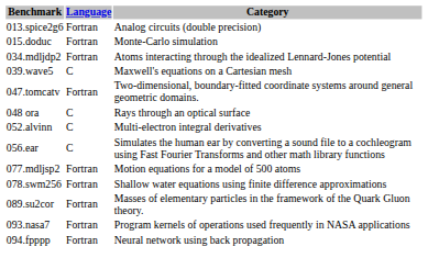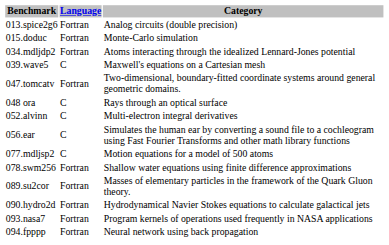 <table style="background:white; color:black" >
 <tr style="background:silver; color:black">
 <th>Benchmark</th>
 <th><a href='#'>Language</a></th>
 <th>Category</th>
 </tr>
 <tr>
 <td>013.spice2g6</td>
 <td>Fortran</td>
 <td>Analog circuits (double precision)</td>
 </tr>
 <tr>
 <td>015.doduc</td>
 <td>Fortran</td>
 <td>Monte-Carlo simulation</td>
 </tr>
 <tr>
 <td>034.mdljdp2</td>
 <td>Fortran</td>
 <td>Atoms interacting through the idealized Lennard-Jones potential</td>
 </tr>
 <tr>
 <td>039.wave5</td>
 <td>C</td>
 <td>Maxwell's equations on a Cartesian mesh</td>
 </tr>
 <tr>
 <td>047.tomcatv</td>
 <td>Fortran</td>
 <td>Two-dimensional, boundary-fitted coordinate systems around general geometric domains.</td>
 </tr>
 <tr>
 <td>048 ora</td>
 <td>C</td>
 <td>Rays through an optical surface</td>
 </tr>
 <tr>
 <td>052.alvinn</td>
 <td>C</td>
 <td>Multi-electron integral derivatives</td>
 </tr>
 <tr>
 <td>056.ear</td>
 <td>C</td>
 <td>Simulates the human ear by converting a sound file to a cochleogram using Fast Fourier Transforms and other math library functions</td>
 </tr>
 <tr>
 <td>077.mdljsp2</td>
-<td>Fortran</td>
+<td>C</td>
 <td>Motion equations for a model of 500 atoms</td>
 </tr>
 <tr>
 <td>078.swm256</td>
 <td>Fortran</td>
 <td>Shallow water equations using finite difference approximations</td>
 </tr>
 <tr>
 <td>089.su2cor</td>
 <td>Fortran</td>
 <td>Masses of elementary particles in the framework of the Quark Gluon theory.</td>
+</tr>
+<tr>
+<td>090.hydro2d</td>
+<td>Fortran</td>
+<td>Hydrodynamical Navier Stokes equations to calculate galactical jets</td>
 </tr>
 <tr>
 <td>093.nasa7</td>
 <td>Fortran</td>
 <td>Program kernels of operations used frequently in NASA applications</td>
 </tr>
 <tr>
 <td>094.fpppp</td>
 <td>Fortran</td>
 <td>Neural network using back propagation</td>
 </tr>
 <tr>
 </tr>
 </table>
